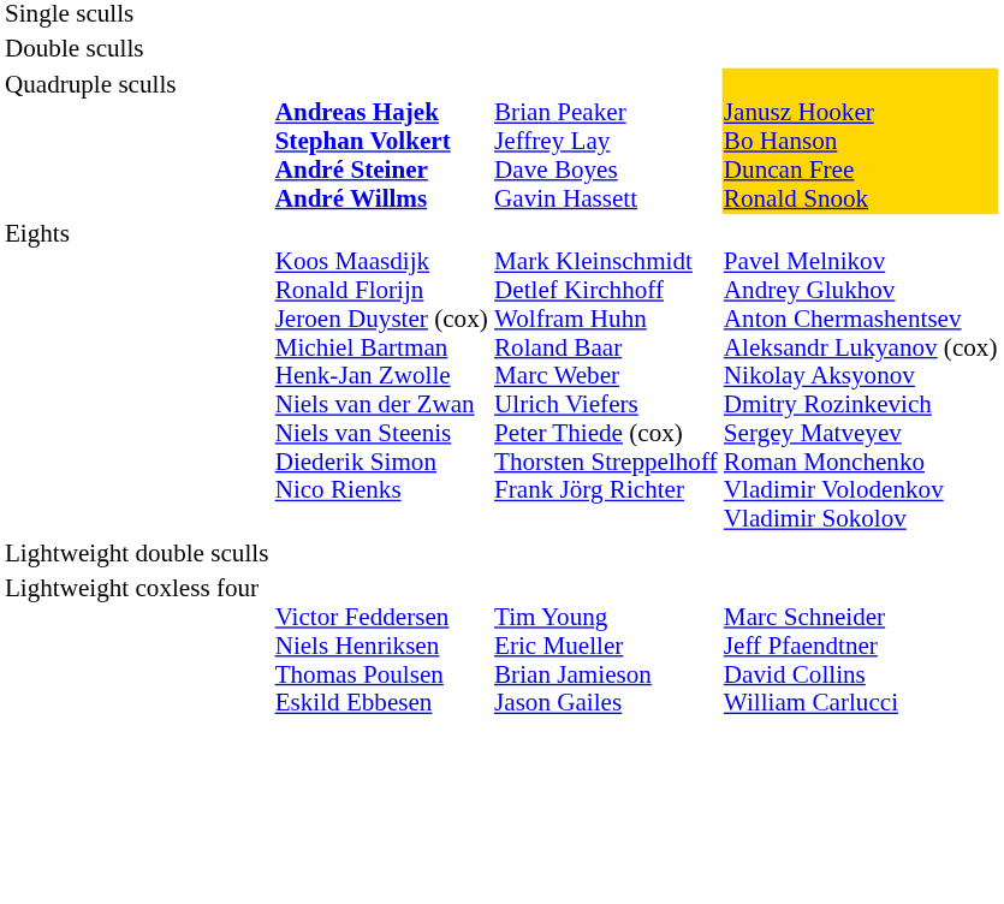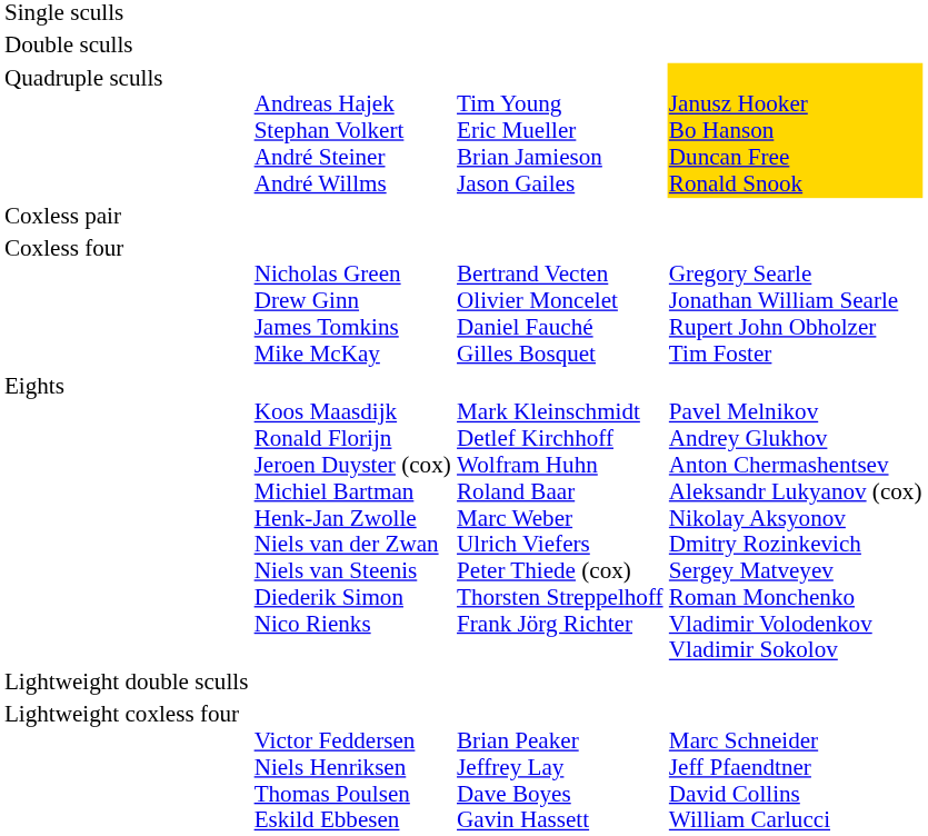 <table>
 <tr valign="top">
 <td>Single sculls<br></td>
 <td></td>
 <td></td>
 <td></td>
 </tr>
 <tr valign="top">
 <td>Double sculls<br></td>
 <td></td>
 <td></td>
 <td></td>
 </tr>
 <tr valign="top">
 <td>Quadruple sculls<br></td>
-<td><strong><br><a href='#'>Andreas Hajek</a><br><a href='#'>Stephan Volkert</a><br><a href='#'>André Steiner</a><br><a href='#'>André Willms</a></strong></td>
-<td><br><a href='#'>Brian Peaker</a><br><a href='#'>Jeffrey Lay</a><br><a href='#'>Dave Boyes</a><br><a href='#'>Gavin Hassett</a></td>
+<td><br><a href='#'>Andreas Hajek</a><br><a href='#'>Stephan Volkert</a><br><a href='#'>André Steiner</a><br><a href='#'>André Willms</a></td>
+<td><br><a href='#'>Tim Young</a><br><a href='#'>Eric Mueller</a><br><a href='#'>Brian Jamieson</a><br><a href='#'>Jason Gailes</a></td>
 <td style="background: gold;"><br><a href='#'>Janusz Hooker</a><br><a href='#'>Bo Hanson</a><br><a href='#'>Duncan Free</a><br><a href='#'>Ronald Snook</a></td>
+</tr>
+<tr valign="top">
+<td>Coxless pair<br></td>
+<td nowrap></td>
+<td></td>
+<td></td>
+</tr>
+<tr valign="top">
+<td>Coxless four<br></td>
+<td><br><a href='#'>Nicholas Green</a><br><a href='#'>Drew Ginn</a><br><a href='#'>James Tomkins</a><br><a href='#'>Mike McKay</a></td>
+<td><br><a href='#'>Bertrand Vecten</a><br><a href='#'>Olivier Moncelet</a><br><a href='#'>Daniel Fauché</a><br><a href='#'>Gilles Bosquet</a></td>
+<td><br><a href='#'>Gregory Searle</a><br><a href='#'>Jonathan William Searle</a><br><a href='#'>Rupert John Obholzer</a><br><a href='#'>Tim Foster</a></td>
 </tr>
 <tr valign="top">
 <td>Eights<br></td>
 <td><br><a href='#'>Koos Maasdijk</a><br><a href='#'>Ronald Florijn</a><br><a href='#'>Jeroen Duyster</a> (cox)<br><a href='#'>Michiel Bartman</a><br><a href='#'>Henk-Jan Zwolle</a><br><a href='#'>Niels van der Zwan</a><br><a href='#'>Niels van Steenis</a><br><a href='#'>Diederik Simon</a><br><a href='#'>Nico Rienks</a></td>
 <td><br><a href='#'>Mark Kleinschmidt</a><br><a href='#'>Detlef Kirchhoff</a><br><a href='#'>Wolfram Huhn</a><br><a href='#'>Roland Baar</a><br><a href='#'>Marc Weber</a><br><a href='#'>Ulrich Viefers</a><br><a href='#'>Peter Thiede</a> (cox)<br><a href='#'>Thorsten Streppelhoff</a><br><a href='#'>Frank Jörg Richter</a></td>
 <td><br><a href='#'>Pavel Melnikov</a><br><a href='#'>Andrey Glukhov</a><br><a href='#'>Anton Chermashentsev</a><br><a href='#'>Aleksandr Lukyanov</a> (cox)<br><a href='#'>Nikolay Aksyonov</a><br><a href='#'>Dmitry Rozinkevich</a><br><a href='#'>Sergey Matveyev</a><br><a href='#'>Roman Monchenko</a><br><a href='#'>Vladimir Volodenkov</a><br><a href='#'>Vladimir Sokolov</a></td>
 </tr>
 <tr valign="top">
 <td>Lightweight double sculls<br></td>
 <td></td>
 <td nowrap></td>
 <td nowrap></td>
 </tr>
 <tr valign="top">
 <td>Lightweight coxless four<br></td>
 <td><br><a href='#'>Victor Feddersen</a><br><a href='#'>Niels Henriksen</a><br><a href='#'>Thomas Poulsen</a><br><a href='#'>Eskild Ebbesen</a></td>
-<td><br><a href='#'>Tim Young</a><br><a href='#'>Eric Mueller</a><br><a href='#'>Brian Jamieson</a><br><a href='#'>Jason Gailes</a></td>
+<td><br><a href='#'>Brian Peaker</a><br><a href='#'>Jeffrey Lay</a><br><a href='#'>Dave Boyes</a><br><a href='#'>Gavin Hassett</a></td>
 <td><br><a href='#'>Marc Schneider</a><br><a href='#'>Jeff Pfaendtner</a><br><a href='#'>David Collins</a><br><a href='#'>William Carlucci</a></td>
 </tr>
 </table>
